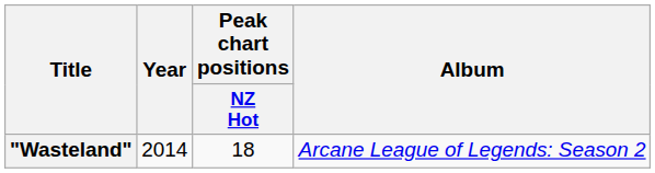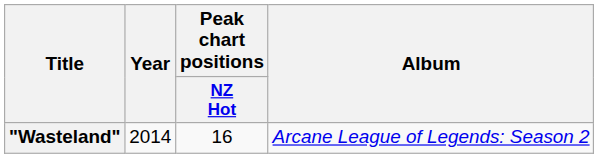 <table class="wikitable plainrowheaders" style="text-align:center;">
 <tr>
 <th scope="col" rowspan="2">Title</th>
 <th scope="col" rowspan="2">Year</th>
 <th scope="col">Peak chart positions</th>
 <th scope="col" rowspan="2">Album</th>
 </tr>
 <tr>
 <th scope="col" style="width:2.8em;font-size:90%;"><a href='#'>NZ<br>Hot</a><br></th>
 </tr>
 <tr>
 <th scope="row">"Wasteland"</th>
 <td>2014</td>
-<td>18</td>
+<td>16</td>
 <td><em><a href='#'>Arcane League of Legends: Season 2</a></em></td>
 </tr>
 </table>
